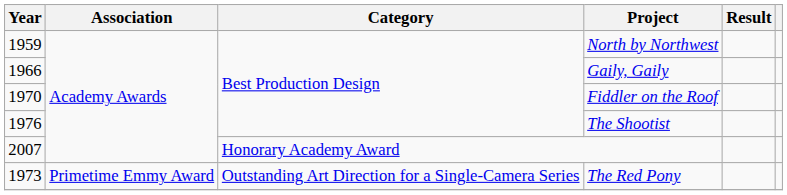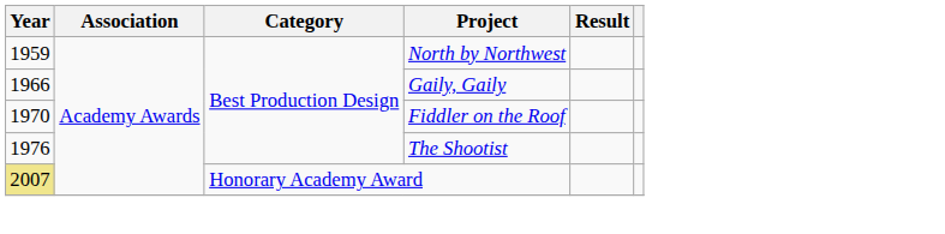 <table class="wikitable unsortable">
 <tr>
 <th>Year</th>
 <th>Association</th>
 <th>Category</th>
 <th>Project</th>
 <th>Result</th>
 <th class=unsortable></th>
 </tr>
 <tr>
 <td>1959</td>
 <td rowspan=5><a href='#'>Academy Awards</a></td>
 <td rowspan=4><a href='#'>Best Production Design</a></td>
 <td><em><a href='#'>North by Northwest</a></em></td>
 <td></td>
 <td></td>
 </tr>
 <tr>
 <td>1966</td>
 <td><em><a href='#'>Gaily, Gaily</a></em></td>
 <td></td>
 <td></td>
 </tr>
 <tr>
 <td>1970</td>
 <td><em><a href='#'>Fiddler on the Roof</a></em></td>
 <td></td>
 <td></td>
 </tr>
 <tr>
 <td>1976</td>
 <td><em><a href='#'>The Shootist</a></em></td>
 <td></td>
 <td></td>
 </tr>
 <tr>
-<td>2007</td>
+<td style="background: khaki;">2007</td>
 <td colspan=2><a href='#'>Honorary Academy Award</a></td>
-<td></td>
-<td></td>
-</tr>
-<tr>
-<td>1973</td>
-<td><a href='#'>Primetime Emmy Award</a></td>
-<td><a href='#'>Outstanding Art Direction for a Single-Camera Series</a></td>
-<td><em><a href='#'>The Red Pony</a></em></td>
 <td></td>
 <td></td>
 </tr>
 <tr>
 </tr>
 </table>
